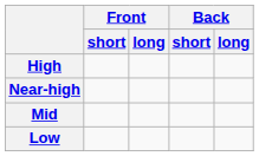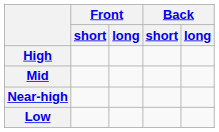 <table class="wikitable" style="text-align: center">
 <tr>
 <th rowspan="2"></th>
 <th colspan="2"><a href='#'>Front</a></th>
 <th colspan="2"><a href='#'>Back</a></th>
 </tr>
 <tr>
 <th><a href='#'>short</a></th>
 <th><a href='#'>long</a></th>
 <th><a href='#'>short</a></th>
 <th><a href='#'>long</a></th>
 </tr>
 <tr>
 <th><a href='#'>High</a></th>
 <td></td>
 <td></td>
 <td></td>
 <td></td>
 </tr>
 <tr>
-<th><a href='#'>Near-high</a></th>
+<th><a href='#'>Mid</a></th>
 <td></td>
 <td></td>
 <td></td>
 <td></td>
 </tr>
 <tr>
-<th><a href='#'>Mid</a></th>
+<th><a href='#'>Near-high</a></th>
 <td></td>
 <td></td>
 <td></td>
 <td></td>
 </tr>
 <tr>
 <th><a href='#'>Low</a></th>
 <td></td>
 <td></td>
 <td></td>
 <td></td>
 </tr>
 </table>
